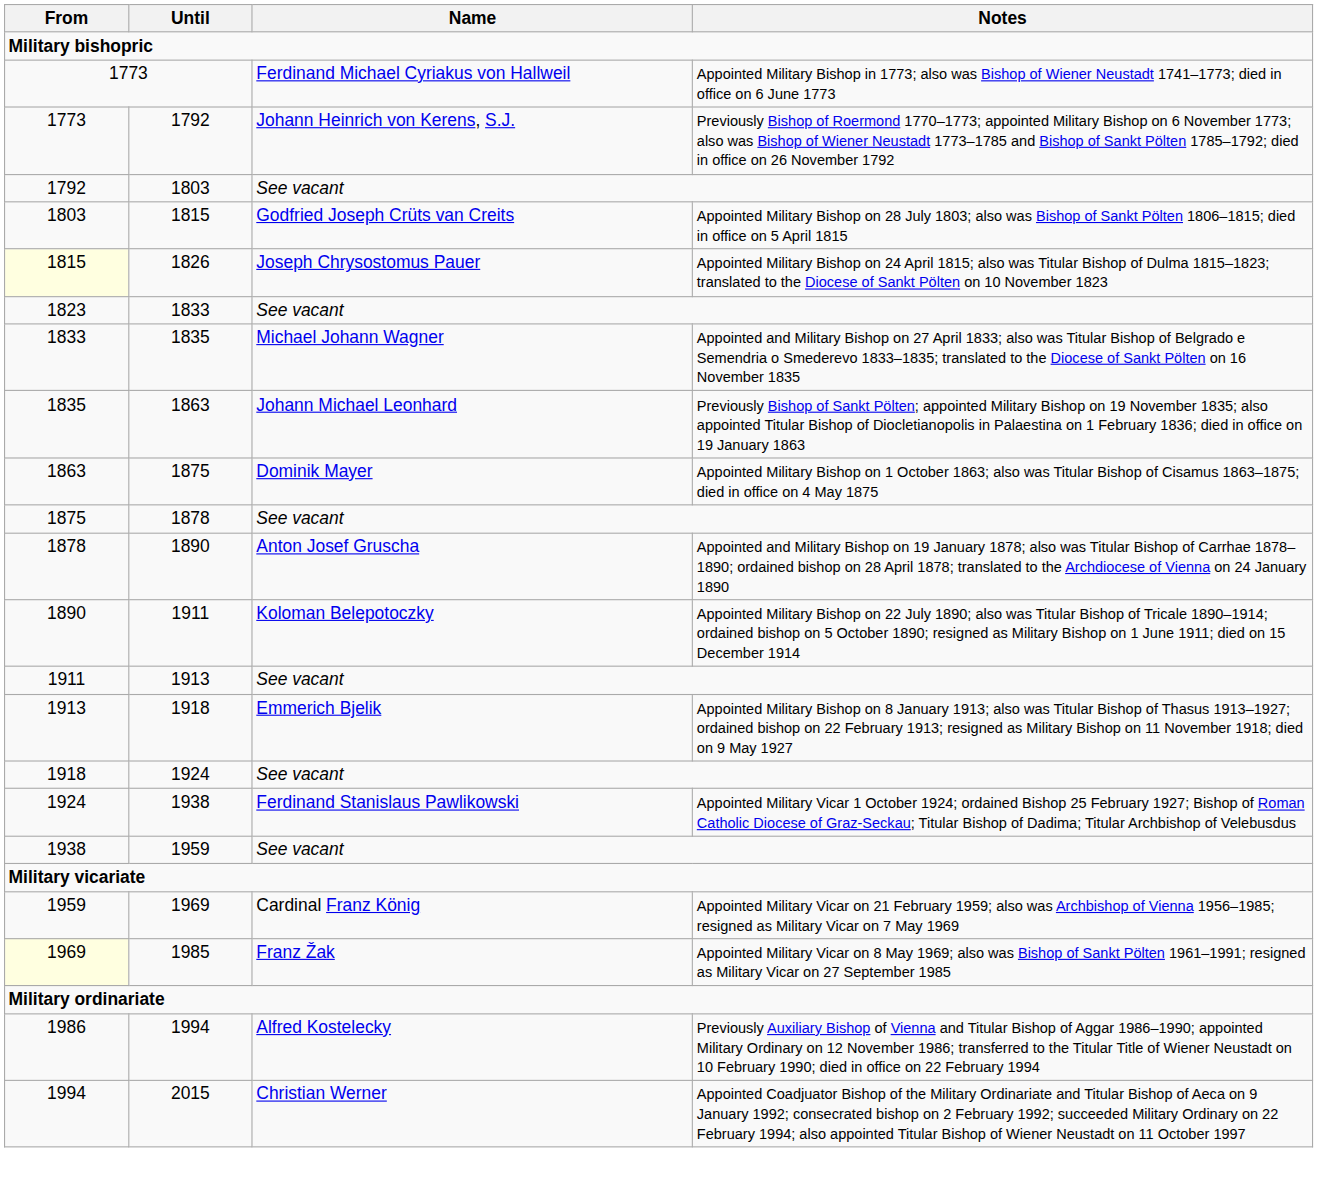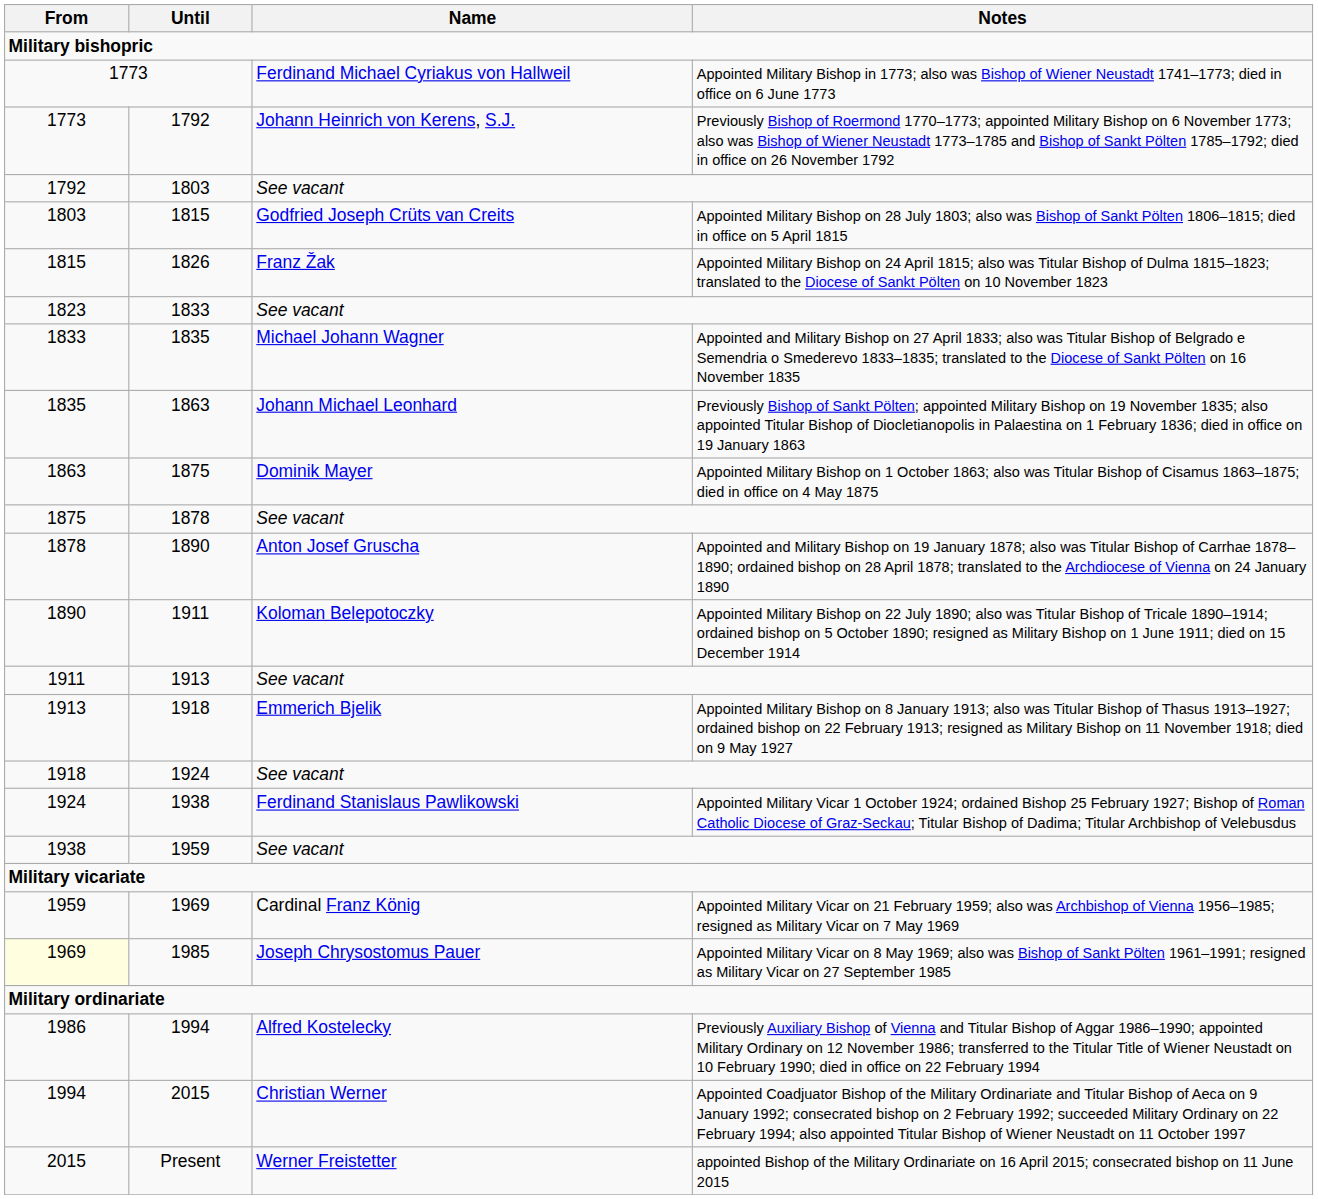 <table class="wikitable" style="width:95%; border:1">
 <tr>
 <th width="9%">From</th>
 <th width="9%">Until</th>
 <th width="32%">Name</th>
 <th width="45%">Notes</th>
 </tr>
 <tr valign=top>
 <td colspan="4"><strong>Military bishopric</strong></td>
 </tr>
 <tr valign=top>
 <td colspan=2 align=center>1773</td>
 <td><a href='#'>Ferdinand Michael Cyriakus von Hallweil</a></td>
 <td><small>Appointed Military Bishop in 1773; also was <a href='#'>Bishop of Wiener Neustadt</a> 1741–1773; died in office on 6 June 1773</small></td>
 </tr>
 <tr valign=top>
 <td align=center>1773</td>
 <td align=center>1792</td>
 <td><a href='#'>Johann Heinrich von Kerens</a>, <a href='#'>S.J.</a></td>
 <td><small>Previously <a href='#'>Bishop of Roermond</a> 1770–1773; appointed Military Bishop on 6 November 1773; also was <a href='#'>Bishop of Wiener Neustadt</a> 1773–1785 and <a href='#'>Bishop of Sankt Pölten</a> 1785–1792; died in office on 26 November 1792</small></td>
 </tr>
 <tr valign=top>
 <td align=center>1792</td>
 <td align=center>1803</td>
 <td colspan=2><em>See vacant</em></td>
 </tr>
 <tr valign=top>
 <td align=center>1803</td>
 <td align=center>1815</td>
 <td><a href='#'>Godfried Joseph Crüts van Creits</a></td>
 <td><small>Appointed Military Bishop on 28 July 1803; also was <a href='#'>Bishop of Sankt Pölten</a> 1806–1815; died in office on 5 April 1815</small></td>
 </tr>
 <tr valign=top>
-<td align=center style="background: lightyellow;">1815</td>
+<td align=center>1815</td>
 <td align=center>1826</td>
-<td><a href='#'>Joseph Chrysostomus Pauer</a></td>
+<td><a href='#'>Franz Žak</a></td>
 <td><small>Appointed Military Bishop on 24 April 1815; also was Titular Bishop of Dulma 1815–1823; translated to the <a href='#'>Diocese of Sankt Pölten</a> on 10 November 1823</small></td>
 </tr>
 <tr valign=top>
 <td align=center>1823</td>
 <td align=center>1833</td>
 <td colspan=2><em>See vacant</em></td>
 </tr>
 <tr valign=top>
 <td align=center>1833</td>
 <td align=center>1835</td>
 <td><a href='#'>Michael Johann Wagner</a></td>
 <td><small>Appointed and Military Bishop on 27 April 1833; also was Titular Bishop of Belgrado e Semendria o Smederevo 1833–1835; translated to the <a href='#'>Diocese of Sankt Pölten</a> on 16 November 1835</small></td>
 </tr>
 <tr valign=top>
 <td align=center>1835</td>
 <td align=center>1863</td>
 <td><a href='#'>Johann Michael Leonhard</a></td>
 <td><small>Previously <a href='#'>Bishop of Sankt Pölten</a>; appointed Military Bishop on 19 November 1835; also appointed Titular Bishop of Diocletianopolis in Palaestina on 1 February 1836; died in office on 19 January 1863</small></td>
 </tr>
 <tr valign=top>
 <td align=center>1863</td>
 <td align=center>1875</td>
 <td><a href='#'>Dominik Mayer</a></td>
 <td><small>Appointed Military Bishop on 1 October 1863; also was Titular Bishop of Cisamus 1863–1875; died in office on 4 May 1875</small></td>
 </tr>
 <tr valign=top>
 <td align=center>1875</td>
 <td align=center>1878</td>
 <td colspan=2><em>See vacant</em></td>
 </tr>
 <tr valign=top>
 <td align=center>1878</td>
 <td align=center>1890</td>
 <td><a href='#'>Anton Josef Gruscha</a></td>
 <td><small>Appointed and Military Bishop on 19 January 1878; also was Titular Bishop of Carrhae 1878–1890; ordained bishop on 28 April 1878; translated to the <a href='#'>Archdiocese of Vienna</a> on 24 January 1890</small></td>
 </tr>
 <tr valign=top>
 <td align=center>1890</td>
 <td align=center>1911</td>
 <td><a href='#'>Koloman Belepotoczky</a></td>
 <td><small>Appointed Military Bishop on 22 July 1890; also was Titular Bishop of Tricale 1890–1914; ordained bishop on 5 October 1890; resigned as Military Bishop on 1 June 1911; died on 15 December 1914</small></td>
 </tr>
 <tr valign=top>
 <td align=center>1911</td>
 <td align=center>1913</td>
 <td colspan=2><em>See vacant</em></td>
 </tr>
 <tr valign=top>
 <td align=center>1913</td>
 <td align=center>1918</td>
 <td><a href='#'>Emmerich Bjelik</a></td>
 <td><small>Appointed Military Bishop on 8 January 1913; also was Titular Bishop of Thasus 1913–1927; ordained bishop on 22 February 1913; resigned as Military Bishop on 11 November 1918; died on 9 May 1927</small></td>
 </tr>
 <tr valign=top>
 <td align=center>1918</td>
 <td align=center>1924</td>
 <td colspan=2><em>See vacant</em></td>
 </tr>
 <tr valign=top>
 <td align=center>1924</td>
 <td align=center>1938</td>
 <td><a href='#'>Ferdinand Stanislaus Pawlikowski</a></td>
 <td><small>Appointed Military Vicar 1 October 1924; ordained Bishop 25 February 1927; Bishop of <a href='#'>Roman Catholic Diocese of Graz-Seckau</a>; Titular Bishop of Dadima; Titular Archbishop of Velebusdus</small></td>
 </tr>
 <tr valign=top>
 <td align=center>1938</td>
 <td align=center>1959</td>
 <td colspan=2><em>See vacant</em></td>
 </tr>
 <tr valign=top>
 <td colspan="4"><strong>Military vicariate</strong></td>
 </tr>
 <tr valign=top>
 <td align=center>1959</td>
 <td align=center>1969</td>
 <td>Cardinal <a href='#'>Franz König</a></td>
 <td><small>Appointed Military Vicar on 21 February 1959; also was <a href='#'>Archbishop of Vienna</a> 1956–1985; resigned as Military Vicar on 7 May 1969</small></td>
 </tr>
 <tr valign=top>
 <td align=center style="background: lightyellow;">1969</td>
 <td align=center>1985</td>
-<td><a href='#'>Franz Žak</a></td>
+<td><a href='#'>Joseph Chrysostomus Pauer</a></td>
 <td><small>Appointed Military Vicar on 8 May 1969; also was <a href='#'>Bishop of Sankt Pölten</a> 1961–1991; resigned as Military Vicar on 27 September 1985</small></td>
 </tr>
 <tr valign=top>
 <td colspan="4"><strong>Military ordinariate</strong></td>
 </tr>
 <tr valign=top>
 <td align=center>1986</td>
 <td align=center>1994</td>
 <td><a href='#'>Alfred Kostelecky</a></td>
 <td><small>Previously <a href='#'>Auxiliary Bishop</a> of <a href='#'>Vienna</a> and Titular Bishop of Aggar 1986–1990; appointed Military Ordinary on 12 November 1986; transferred to the Titular Title of Wiener Neustadt on 10 February 1990; died in office on 22 February 1994</small></td>
 </tr>
 <tr valign=top>
 <td align=center>1994</td>
 <td align=center>2015</td>
 <td><a href='#'>Christian Werner</a></td>
 <td><small>Appointed Coadjuator Bishop of the Military Ordinariate and Titular Bishop of Aeca on 9 January 1992; consecrated bishop on 2 February 1992; succeeded Military Ordinary on 22 February 1994; also appointed Titular Bishop of Wiener Neustadt on 11 October 1997</small></td>
 </tr>
+<tr valign=top>
+<td align=center>2015</td>
+<td align=center>Present</td>
+<td><a href='#'>Werner Freistetter</a></td>
+<td><small>appointed Bishop of the Military Ordinariate on 16 April 2015; consecrated bishop on 11 June 2015</small></td>
+</tr>
 </table>
